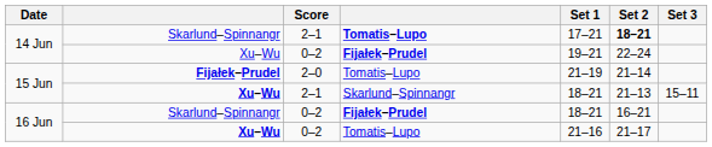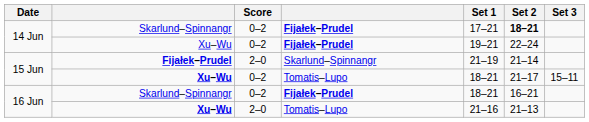 <table class="wikitable" style="text-align: center; font-size:90% ">
 <tr>
 <th width="60">Date</th>
 <th align="right" width="250"></th>
 <th width="60">Score</th>
 <th align="left" width="250"></th>
 <th width="50">Set 1</th>
 <th width="50">Set 2</th>
 <th width="50">Set 3</th>
 </tr>
 <tr>
 <td rowspan=2>14 Jun</td>
 <td align=right><a href='#'>Skarlund</a>–<a href='#'>Spinnangr</a> </td>
-<td align=center>2–1</td>
-<td align=left> <strong><a href='#'>Tomatis</a>–<a href='#'>Lupo</a></strong></td>
+<td align=center>0–2</td>
+<td align=left> <strong><a href='#'>Fijałek</a>–<a href='#'>Prudel</a></strong></td>
 <td>17–21</td>
 <td><strong>18–21</strong></td>
 <td></td>
 </tr>
 <tr>
 <td align=right><a href='#'>Xu</a>–<a href='#'>Wu</a> </td>
 <td align=center>0–2</td>
 <td align=left> <strong><a href='#'>Fijałek</a>–<a href='#'>Prudel</a></strong></td>
 <td>19–21</td>
 <td>22–24</td>
 <td></td>
 </tr>
 <tr>
 <td rowspan=2>15 Jun</td>
 <td align=right><strong><a href='#'>Fijałek</a>–<a href='#'>Prudel</a> </strong></td>
 <td align=center>2–0</td>
-<td align=left> <a href='#'>Tomatis</a>–<a href='#'>Lupo</a></td>
+<td align=left> <a href='#'>Skarlund</a>–<a href='#'>Spinnangr</a></td>
 <td>21–19</td>
 <td>21–14</td>
 <td></td>
 </tr>
 <tr>
 <td align=right><strong><a href='#'>Xu</a>–<a href='#'>Wu</a> </strong></td>
-<td align=center>2–1</td>
-<td align=left> <a href='#'>Skarlund</a>–<a href='#'>Spinnangr</a></td>
+<td align=center>0–2</td>
+<td align=left> <a href='#'>Tomatis</a>–<a href='#'>Lupo</a></td>
 <td>18–21</td>
-<td>21–13</td>
+<td>21–17</td>
 <td>15–11</td>
 </tr>
 <tr>
 <td rowspan=2>16 Jun</td>
 <td align=right><a href='#'>Skarlund</a>–<a href='#'>Spinnangr</a> </td>
 <td align=center>0–2</td>
 <td align=left><strong> <a href='#'>Fijałek</a>–<a href='#'>Prudel</a></strong></td>
 <td>18–21</td>
 <td>16–21</td>
 <td></td>
 </tr>
 <tr>
 <td align=right><strong><a href='#'>Xu</a>–<a href='#'>Wu</a> </strong></td>
-<td align=center>0–2</td>
+<td align=center>2–0</td>
 <td align=left> <a href='#'>Tomatis</a>–<a href='#'>Lupo</a></td>
 <td>21–16</td>
-<td>21–17</td>
+<td>21–13</td>
 <td></td>
 </tr>
 </table>
